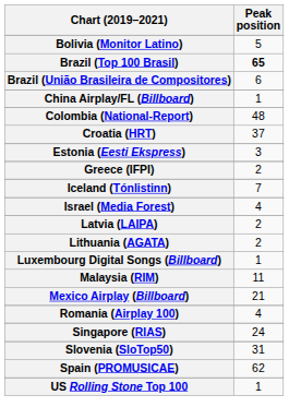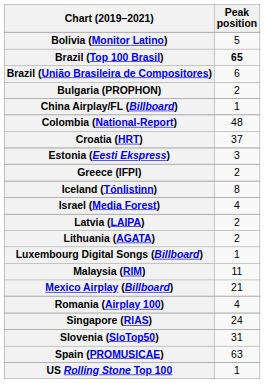 <table class="wikitable sortable plainrowheaders" style="text-align:center">
 <tr>
 <th scope="col">Chart (2019–2021)</th>
 <th scope="col">Peak<br>position</th>
 </tr>
 <tr>
 </tr>
 <tr>
 </tr>
 <tr>
 </tr>
 <tr>
 </tr>
 <tr>
 </tr>
 <tr>
 <th scope="row">Bolivia (<a href='#'>Monitor Latino</a>)</th>
 <td>5</td>
 </tr>
 <tr>
 <th scope="row">Brazil (<a href='#'>Top 100 Brasil</a>)</th>
 <td><strong>65</strong></td>
 </tr>
 <tr>
 <th scope="row">Brazil (<a href='#'>União Brasileira de Compositores</a>)</th>
 <td>6</td>
+</tr>
+<tr>
+<th scope="row">Bulgaria (PROPHON)</th>
+<td>2</td>
 </tr>
 <tr>
 </tr>
 <tr>
 </tr>
 <tr>
 </tr>
 <tr>
 <th scope="row">China Airplay/FL (<em><a href='#'>Billboard</a></em>)</th>
 <td>1</td>
 </tr>
 <tr>
 </tr>
 <tr>
 <th scope="row">Colombia (<a href='#'>National-Report</a>)</th>
 <td>48</td>
 </tr>
 <tr>
 <th scope="row">Croatia (<a href='#'>HRT</a>)</th>
 <td>37</td>
 </tr>
 <tr>
 </tr>
 <tr>
 </tr>
 <tr>
 </tr>
 <tr>
 <th scope="row">Estonia (<em><a href='#'>Eesti Ekspress</a></em>)</th>
 <td>3</td>
 </tr>
 <tr>
 </tr>
 <tr>
 </tr>
 <tr>
 </tr>
 <tr>
 </tr>
 <tr>
 </tr>
 <tr>
 <th scope="row">Greece (IFPI)</th>
 <td>2</td>
 </tr>
 <tr>
 </tr>
 <tr>
 </tr>
 <tr>
 </tr>
 <tr>
 </tr>
 <tr>
 <th scope="row">Iceland (<a href='#'>Tónlistinn</a>)</th>
-<td>7</td>
+<td>8</td>
 </tr>
 <tr>
 </tr>
 <tr>
 <th scope="row">Israel (<a href='#'>Media Forest</a>)</th>
 <td>4</td>
 </tr>
 <tr>
 </tr>
 <tr>
 <th scope="row">Latvia (<a href='#'>LAIPA</a>)</th>
 <td>2</td>
 </tr>
 <tr>
 <th scope="row">Lithuania (<a href='#'>AGATA</a>)</th>
 <td>2</td>
 </tr>
 <tr>
 <th scope="row">Luxembourg Digital Songs (<em><a href='#'>Billboard</a></em>)</th>
 <td>1</td>
 </tr>
 <tr>
 <th scope="row">Malaysia (<a href='#'>RIM</a>)</th>
 <td>11</td>
 </tr>
 <tr>
 <th scope="row"><a href='#'>Mexico Airplay</a> (<em><a href='#'>Billboard</a></em>)</th>
 <td>21</td>
 </tr>
 <tr>
 </tr>
 <tr>
 </tr>
 <tr>
 </tr>
 <tr>
 </tr>
 <tr>
 </tr>
 <tr>
 </tr>
 <tr>
 <th scope="row">Romania (<a href='#'>Airplay 100</a>)</th>
 <td>4</td>
 </tr>
 <tr>
 </tr>
 <tr>
 </tr>
 <tr>
 <th scope="row">Singapore (<a href='#'>RIAS</a>)</th>
 <td>24</td>
 </tr>
 <tr>
 </tr>
 <tr>
 </tr>
 <tr>
 <th scope="row">Slovenia (<a href='#'>SloTop50</a>)</th>
 <td>31</td>
 </tr>
 <tr>
 <th scope="row">Spain (<a href='#'>PROMUSICAE</a>)</th>
-<td>62</td>
+<td>63</td>
 </tr>
 <tr>
 </tr>
 <tr>
 </tr>
 <tr>
 </tr>
 <tr>
 </tr>
 <tr>
 </tr>
 <tr>
 </tr>
 <tr>
 </tr>
 <tr>
 </tr>
 <tr>
 </tr>
 <tr>
 </tr>
 <tr>
 </tr>
 <tr>
 </tr>
 <tr>
 </tr>
 <tr>
 </tr>
 <tr>
 </tr>
 <tr>
 <th scope="row">US <a href='#'><em>Rolling Stone</em> Top 100</a></th>
 <td>1</td>
 </tr>
 </table>
